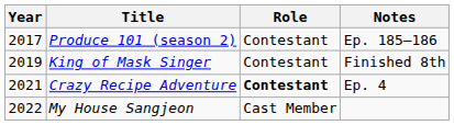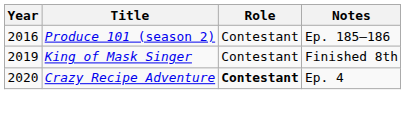 <table class="wikitable">
 <tr>
 <th>Year</th>
 <th>Title</th>
 <th>Role</th>
 <th>Notes</th>
 </tr>
 <tr>
-<td>2017</td>
+<td>2016</td>
 <td><a href='#'><em>Produce 101</em> (season 2)</a></td>
 <td>Contestant</td>
 <td>Ep. 185–186</td>
 </tr>
 <tr>
 <td>2019</td>
 <td><em><a href='#'>King of Mask Singer</a></em></td>
 <td>Contestant</td>
 <td>Finished 8th</td>
 </tr>
 <tr>
-<td>2021</td>
+<td>2020</td>
 <td><em><a href='#'>Crazy Recipe Adventure</a></em></td>
 <td><strong>Contestant</strong></td>
 <td>Ep. 4</td>
 </tr>
-<tr>
-<td>2022</td>
-<td><em>My House Sangjeon</em></td>
-<td>Cast Member</td>
-<td></td>
-</tr>
 </table>
